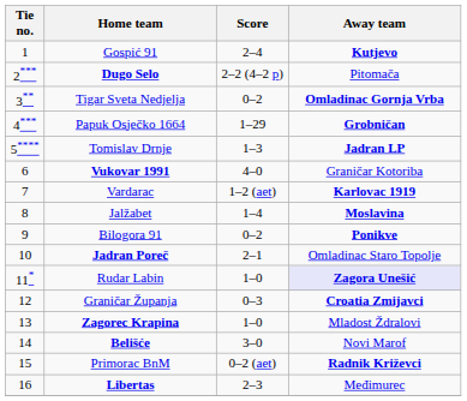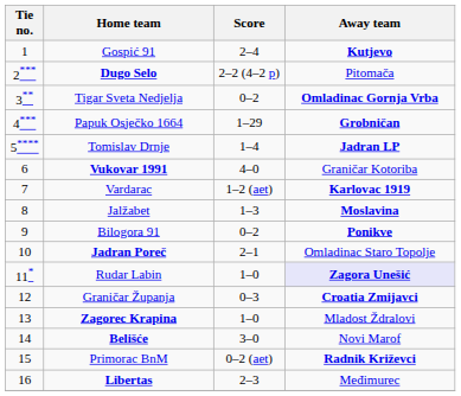 <table class="wikitable" style="text-align: center">
 <tr>
 <th width=40>Tie no.</th>
 <th width=200>Home team</th>
 <th width=80>Score</th>
 <th width=200>Away team</th>
 </tr>
 <tr>
 <td>1</td>
 <td><a href='#'>Gospić 91</a></td>
 <td>2–4</td>
 <td><a href='#'><strong>Kutjevo</strong></a></td>
 </tr>
 <tr>
 <td>2<a href='#'><sup>***</sup></a></td>
 <td><a href='#'><strong>Dugo Selo</strong></a></td>
 <td>2–2 (4–2 <a href='#'>p</a>)</td>
 <td><a href='#'>Pitomača</a></td>
 </tr>
 <tr>
 <td>3<a href='#'><sup>**</sup></a></td>
 <td><a href='#'>Tigar Sveta Nedjelja</a></td>
 <td>0–2</td>
 <td><a href='#'><strong>Omladinac Gornja Vrba</strong></a></td>
 </tr>
 <tr>
 <td>4<a href='#'><sup>***</sup></a></td>
 <td><a href='#'>Papuk Osječko 1664</a></td>
 <td>1–29</td>
 <td><a href='#'><strong>Grobničan</strong></a></td>
 </tr>
 <tr>
 <td>5<a href='#'><sup>****</sup></a></td>
 <td><a href='#'>Tomislav Drnje</a></td>
-<td>1–3</td>
+<td>1–4</td>
 <td><a href='#'><strong>Jadran LP</strong></a></td>
 </tr>
 <tr>
 <td>6</td>
 <td><a href='#'><strong>Vukovar 1991</strong></a></td>
 <td>4–0</td>
 <td><a href='#'>Graničar Kotoriba</a></td>
 </tr>
 <tr>
 <td>7</td>
 <td><a href='#'>Vardarac</a></td>
 <td>1–2 (<a href='#'>aet</a>)</td>
 <td><a href='#'><strong>Karlovac 1919</strong></a></td>
 </tr>
 <tr>
 <td>8</td>
 <td><a href='#'>Jalžabet</a></td>
-<td>1–4</td>
+<td>1–3</td>
 <td><a href='#'><strong>Moslavina</strong></a></td>
 </tr>
 <tr>
 <td>9</td>
 <td><a href='#'>Bilogora 91</a></td>
 <td>0–2</td>
 <td><a href='#'><strong>Ponikve</strong></a></td>
 </tr>
 <tr>
 <td>10</td>
 <td><strong><a href='#'>Jadran Poreč</a></strong></td>
 <td>2–1</td>
 <td><a href='#'>Omladinac Staro Topolje</a></td>
 </tr>
 <tr>
 <td>11<a href='#'><sup>*</sup></a></td>
 <td><a href='#'>Rudar Labin</a></td>
 <td>1–0</td>
 <td style="background: lavender;"><a href='#'><strong>Zagora Unešić</strong></a></td>
 </tr>
 <tr>
 <td>12</td>
 <td><a href='#'>Graničar Županja</a></td>
 <td>0–3</td>
 <td><a href='#'><strong>Croatia Zmijavci</strong></a></td>
 </tr>
 <tr>
 <td>13</td>
 <td><a href='#'><strong>Zagorec Krapina</strong></a></td>
 <td>1–0</td>
 <td><a href='#'>Mladost Ždralovi</a></td>
 </tr>
 <tr>
 <td>14</td>
 <td><a href='#'><strong>Belišće</strong></a></td>
 <td>3–0</td>
 <td><a href='#'>Novi Marof</a></td>
 </tr>
 <tr>
 <td>15</td>
 <td><a href='#'>Primorac BnM</a></td>
 <td>0–2 (<a href='#'>aet</a>)</td>
 <td><a href='#'><strong>Radnik Križevci</strong></a></td>
 </tr>
 <tr>
 <td>16</td>
 <td><a href='#'><strong>Libertas</strong></a></td>
 <td>2–3</td>
 <td><a href='#'>Međimurec</a></td>
 </tr>
 <tr>
 </tr>
 </table>
